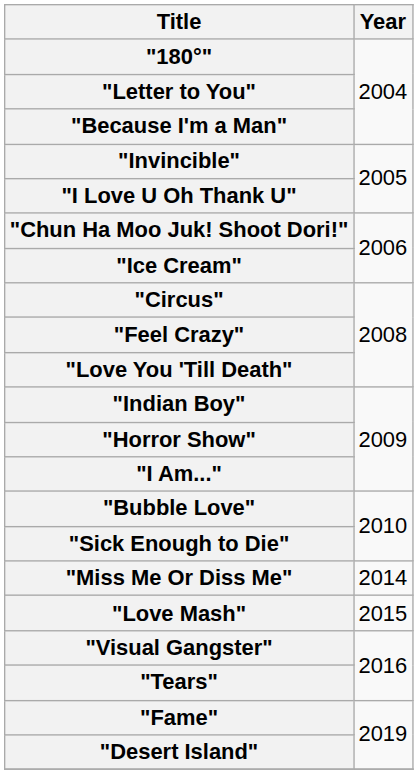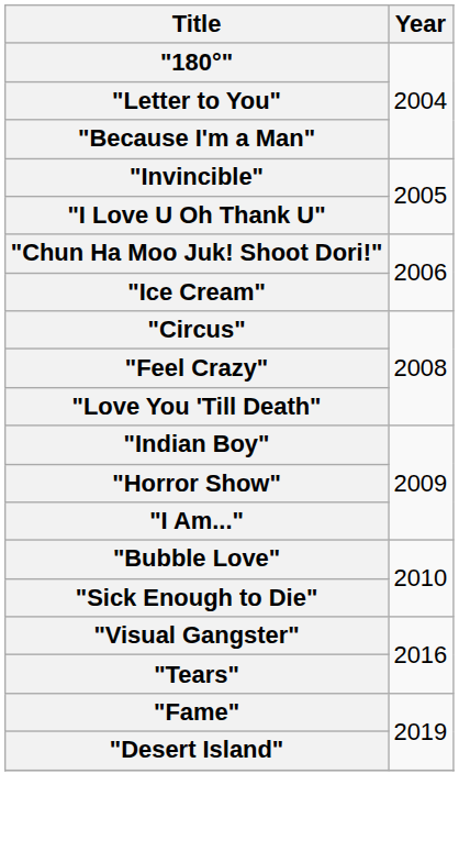 <table class="wikitable plainrowheaders" style="text-align:center;">
 <tr>
 <th scope="col">Title</th>
 <th scope="col">Year</th>
 </tr>
 <tr>
 <th scope="row">"180°"</th>
 <td rowspan="3">2004</td>
 </tr>
 <tr>
 <th scope="row">"Letter to You"</th>
 </tr>
 <tr>
 <th scope="row">"Because I'm a Man"</th>
 </tr>
 <tr>
 <th scope="row">"Invincible"</th>
 <td rowspan="2">2005</td>
 </tr>
 <tr>
 <th scope="row">"I Love U Oh Thank U"</th>
 </tr>
 <tr>
 <th scope="row">"Chun Ha Moo Juk! Shoot Dori!"</th>
 <td rowspan="2">2006</td>
 </tr>
 <tr>
 <th scope="row">"Ice Cream"</th>
 </tr>
 <tr>
 <th scope="row">"Circus"</th>
 <td rowspan="3">2008</td>
 </tr>
 <tr>
 <th scope="row">"Feel Crazy"</th>
 </tr>
 <tr>
 <th scope="row">"Love You 'Till Death"</th>
 </tr>
 <tr>
 <th scope="row">"Indian Boy"</th>
 <td rowspan="3">2009</td>
 </tr>
 <tr>
 <th scope="row">"Horror Show"</th>
 </tr>
 <tr>
 <th scope="row">"I Am..."</th>
 </tr>
 <tr>
 <th scope="row">"Bubble Love"</th>
 <td rowspan="2">2010</td>
 </tr>
 <tr>
 <th scope="row">"Sick Enough to Die"</th>
 </tr>
 <tr>
-<th scope="row">"Miss Me Or Diss Me"</th>
-<td>2014</td>
-</tr>
-<tr>
-<th scope="row">"Love Mash"</th>
-<td>2015</td>
-</tr>
-<tr>
 <th scope="row">"Visual Gangster"</th>
 <td rowspan="2">2016</td>
 </tr>
 <tr>
 <th scope="row">"Tears"</th>
 </tr>
 <tr>
 <th scope="row">"Fame"</th>
 <td rowspan="2">2019</td>
 </tr>
 <tr>
 <th scope="row">"Desert Island"</th>
 </tr>
 <tr>
 </tr>
 <tr>
 </tr>
 </table>
